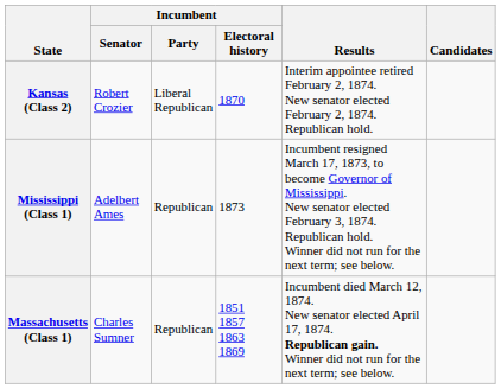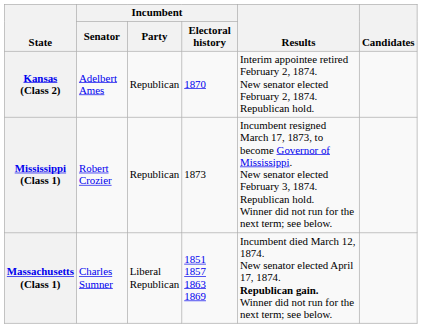 <table class=wikitable>
 <tr valign=bottom>
 <th rowspan=2>State</th>
 <th colspan=3>Incumbent</th>
 <th rowspan=2>Results</th>
 <th rowspan=2>Candidates</th>
 </tr>
 <tr>
 <th>Senator</th>
 <th>Party</th>
 <th>Electoral history</th>
 </tr>
 <tr>
 <th><a href='#'>Kansas</a><br>(Class 2)</th>
-<td><a href='#'>Robert Crozier</a></td>
-<td>Liberal<br>Republican</td>
+<td><a href='#'>Adelbert Ames</a></td>
+<td>Republican</td>
 <td><a href='#'>1870</a></td>
 <td>Interim appointee retired February 2, 1874.<br>New senator elected February 2, 1874.<br>Republican hold.</td>
 <td nowrap></td>
 </tr>
 <tr>
 <th><a href='#'>Mississippi</a><br>(Class 1)</th>
-<td><a href='#'>Adelbert Ames</a></td>
+<td><a href='#'>Robert Crozier</a></td>
 <td>Republican</td>
 <td>1873 </td>
 <td>Incumbent resigned March 17, 1873, to become <a href='#'>Governor of Mississippi</a>.<br>New senator elected February 3, 1874.<br>Republican hold.<br>Winner did not run for the next term; see below.</td>
 <td nowrap></td>
 </tr>
 <tr>
 <th><a href='#'>Massachusetts</a><br>(Class 1)</th>
 <td><a href='#'>Charles Sumner</a></td>
-<td>Republican</td>
+<td>Liberal<br>Republican</td>
 <td><a href='#'>1851 </a><br><a href='#'>1857</a><br><a href='#'>1863</a><br><a href='#'>1869</a></td>
 <td>Incumbent died March 12, 1874.<br>New senator elected April 17, 1874.<br><strong>Republican gain.</strong><br>Winner did not run for the next term; see below.</td>
 <td nowrap></td>
 </tr>
 </table>
